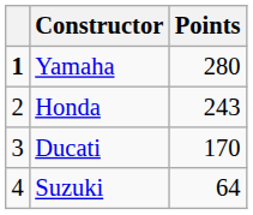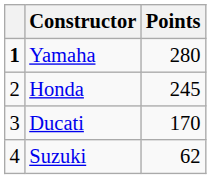 <table class="wikitable" style="font-size: 95%;">
 <tr>
 <th></th>
 <th>Constructor</th>
 <th>Points</th>
 </tr>
 <tr>
 <td align=center><strong>1</strong></td>
 <td> <a href='#'>Yamaha</a></td>
 <td align=right>280</td>
 </tr>
 <tr>
 <td align=center>2</td>
 <td> <a href='#'>Honda</a></td>
-<td align=right>243</td>
+<td align=right>245</td>
 </tr>
 <tr>
 <td align=center>3</td>
 <td> <a href='#'>Ducati</a></td>
 <td align=right>170</td>
 </tr>
 <tr>
 <td align=center>4</td>
 <td> <a href='#'>Suzuki</a></td>
-<td align=right>64</td>
+<td align=right>62</td>
 </tr>
 </table>
